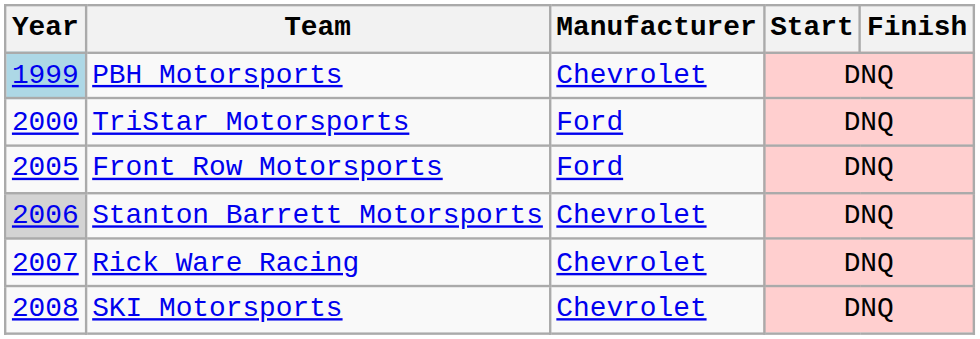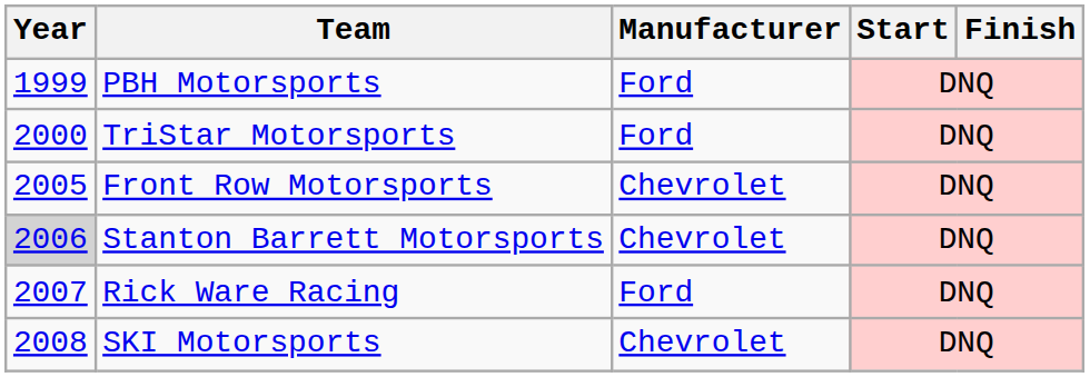 <table class="wikitable" style="font-size: 90%;">
 <tr>
 <th>Year</th>
 <th>Team</th>
 <th>Manufacturer</th>
 <th>Start</th>
 <th>Finish</th>
 </tr>
 <tr>
-<td style="background: lightblue;"><a href='#'>1999</a></td>
+<td><a href='#'>1999</a></td>
 <td><a href='#'>PBH Motorsports</a></td>
-<td><a href='#'>Chevrolet</a></td>
+<td><a href='#'>Ford</a></td>
 <td align=center colspan=2 style="background:#FFCFCF;">DNQ</td>
 </tr>
 <tr>
 <td><a href='#'>2000</a></td>
 <td><a href='#'>TriStar Motorsports</a></td>
 <td><a href='#'>Ford</a></td>
 <td align=center colspan=2 style="background:#FFCFCF;">DNQ</td>
 </tr>
 <tr>
 <td><a href='#'>2005</a></td>
 <td><a href='#'>Front Row Motorsports</a></td>
-<td><a href='#'>Ford</a></td>
+<td><a href='#'>Chevrolet</a></td>
 <td align=center colspan=2 style="background:#FFCFCF;">DNQ</td>
 </tr>
 <tr>
 <td style="background: lightgrey;"><a href='#'>2006</a></td>
 <td><a href='#'>Stanton Barrett Motorsports</a></td>
 <td><a href='#'>Chevrolet</a></td>
 <td align=center colspan=2 style="background:#FFCFCF;">DNQ</td>
 </tr>
 <tr>
 <td><a href='#'>2007</a></td>
 <td><a href='#'>Rick Ware Racing</a></td>
-<td><a href='#'>Chevrolet</a></td>
+<td><a href='#'>Ford</a></td>
 <td align=center colspan=2 style="background:#FFCFCF;">DNQ</td>
 </tr>
 <tr>
 <td><a href='#'>2008</a></td>
 <td><a href='#'>SKI Motorsports</a></td>
 <td><a href='#'>Chevrolet</a></td>
 <td align=center colspan=2 style="background:#FFCFCF;">DNQ</td>
 </tr>
 </table>
